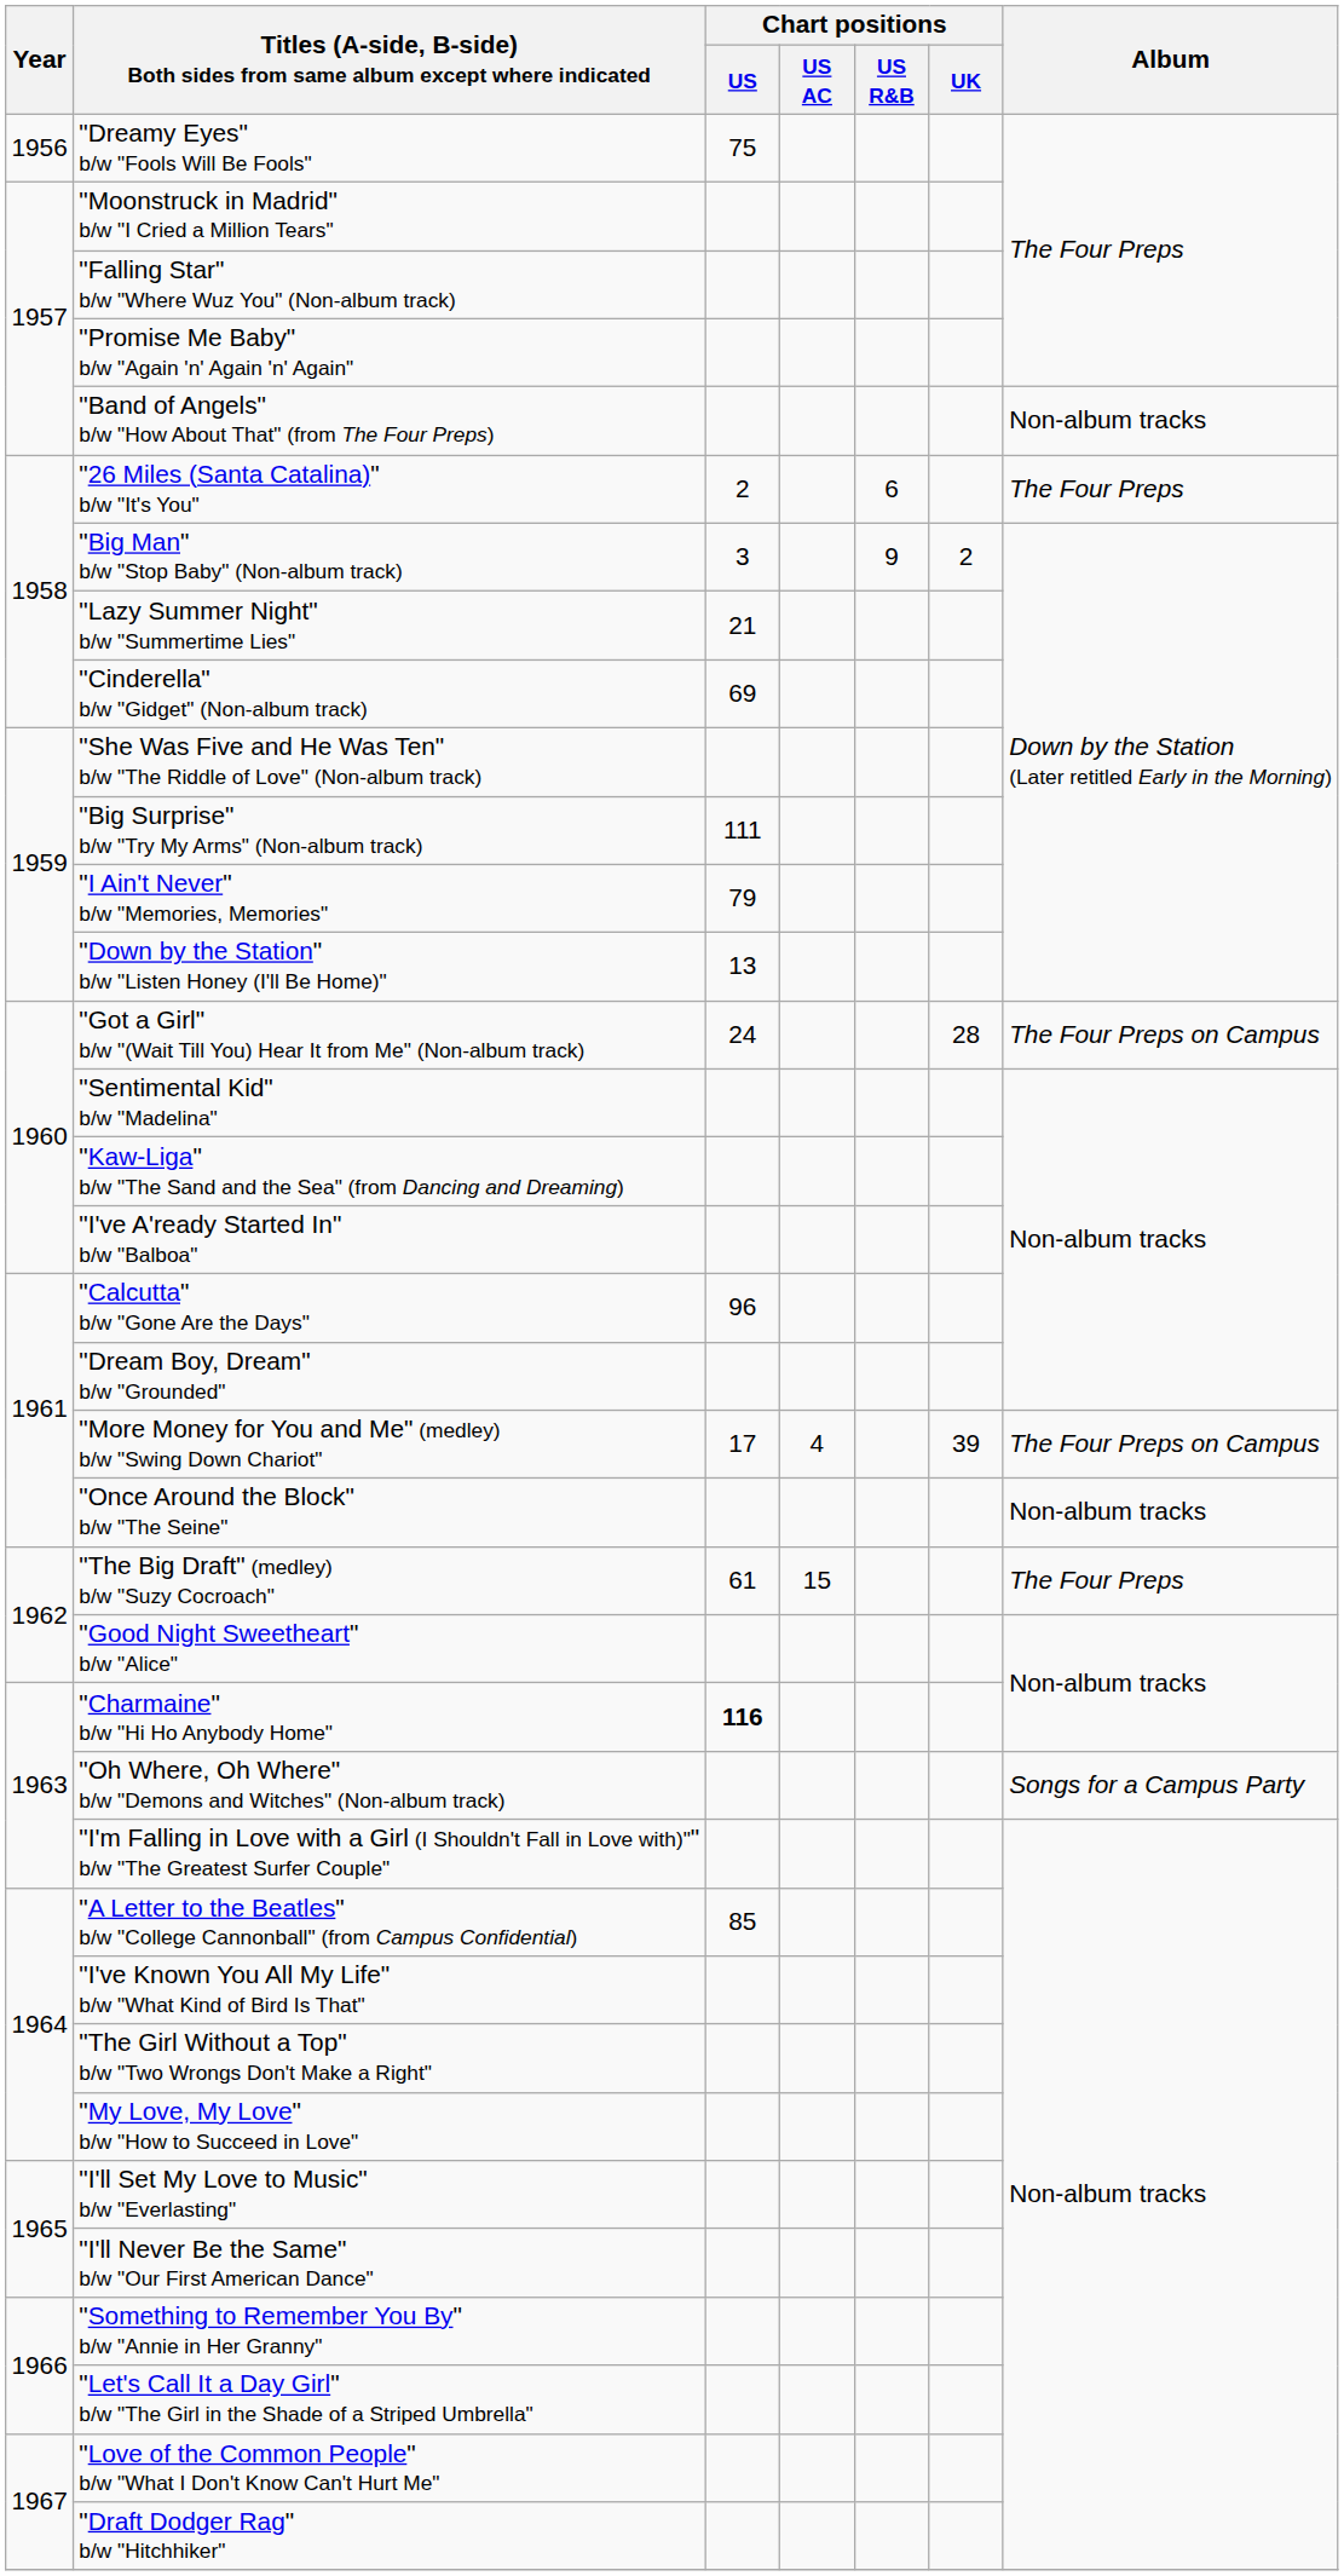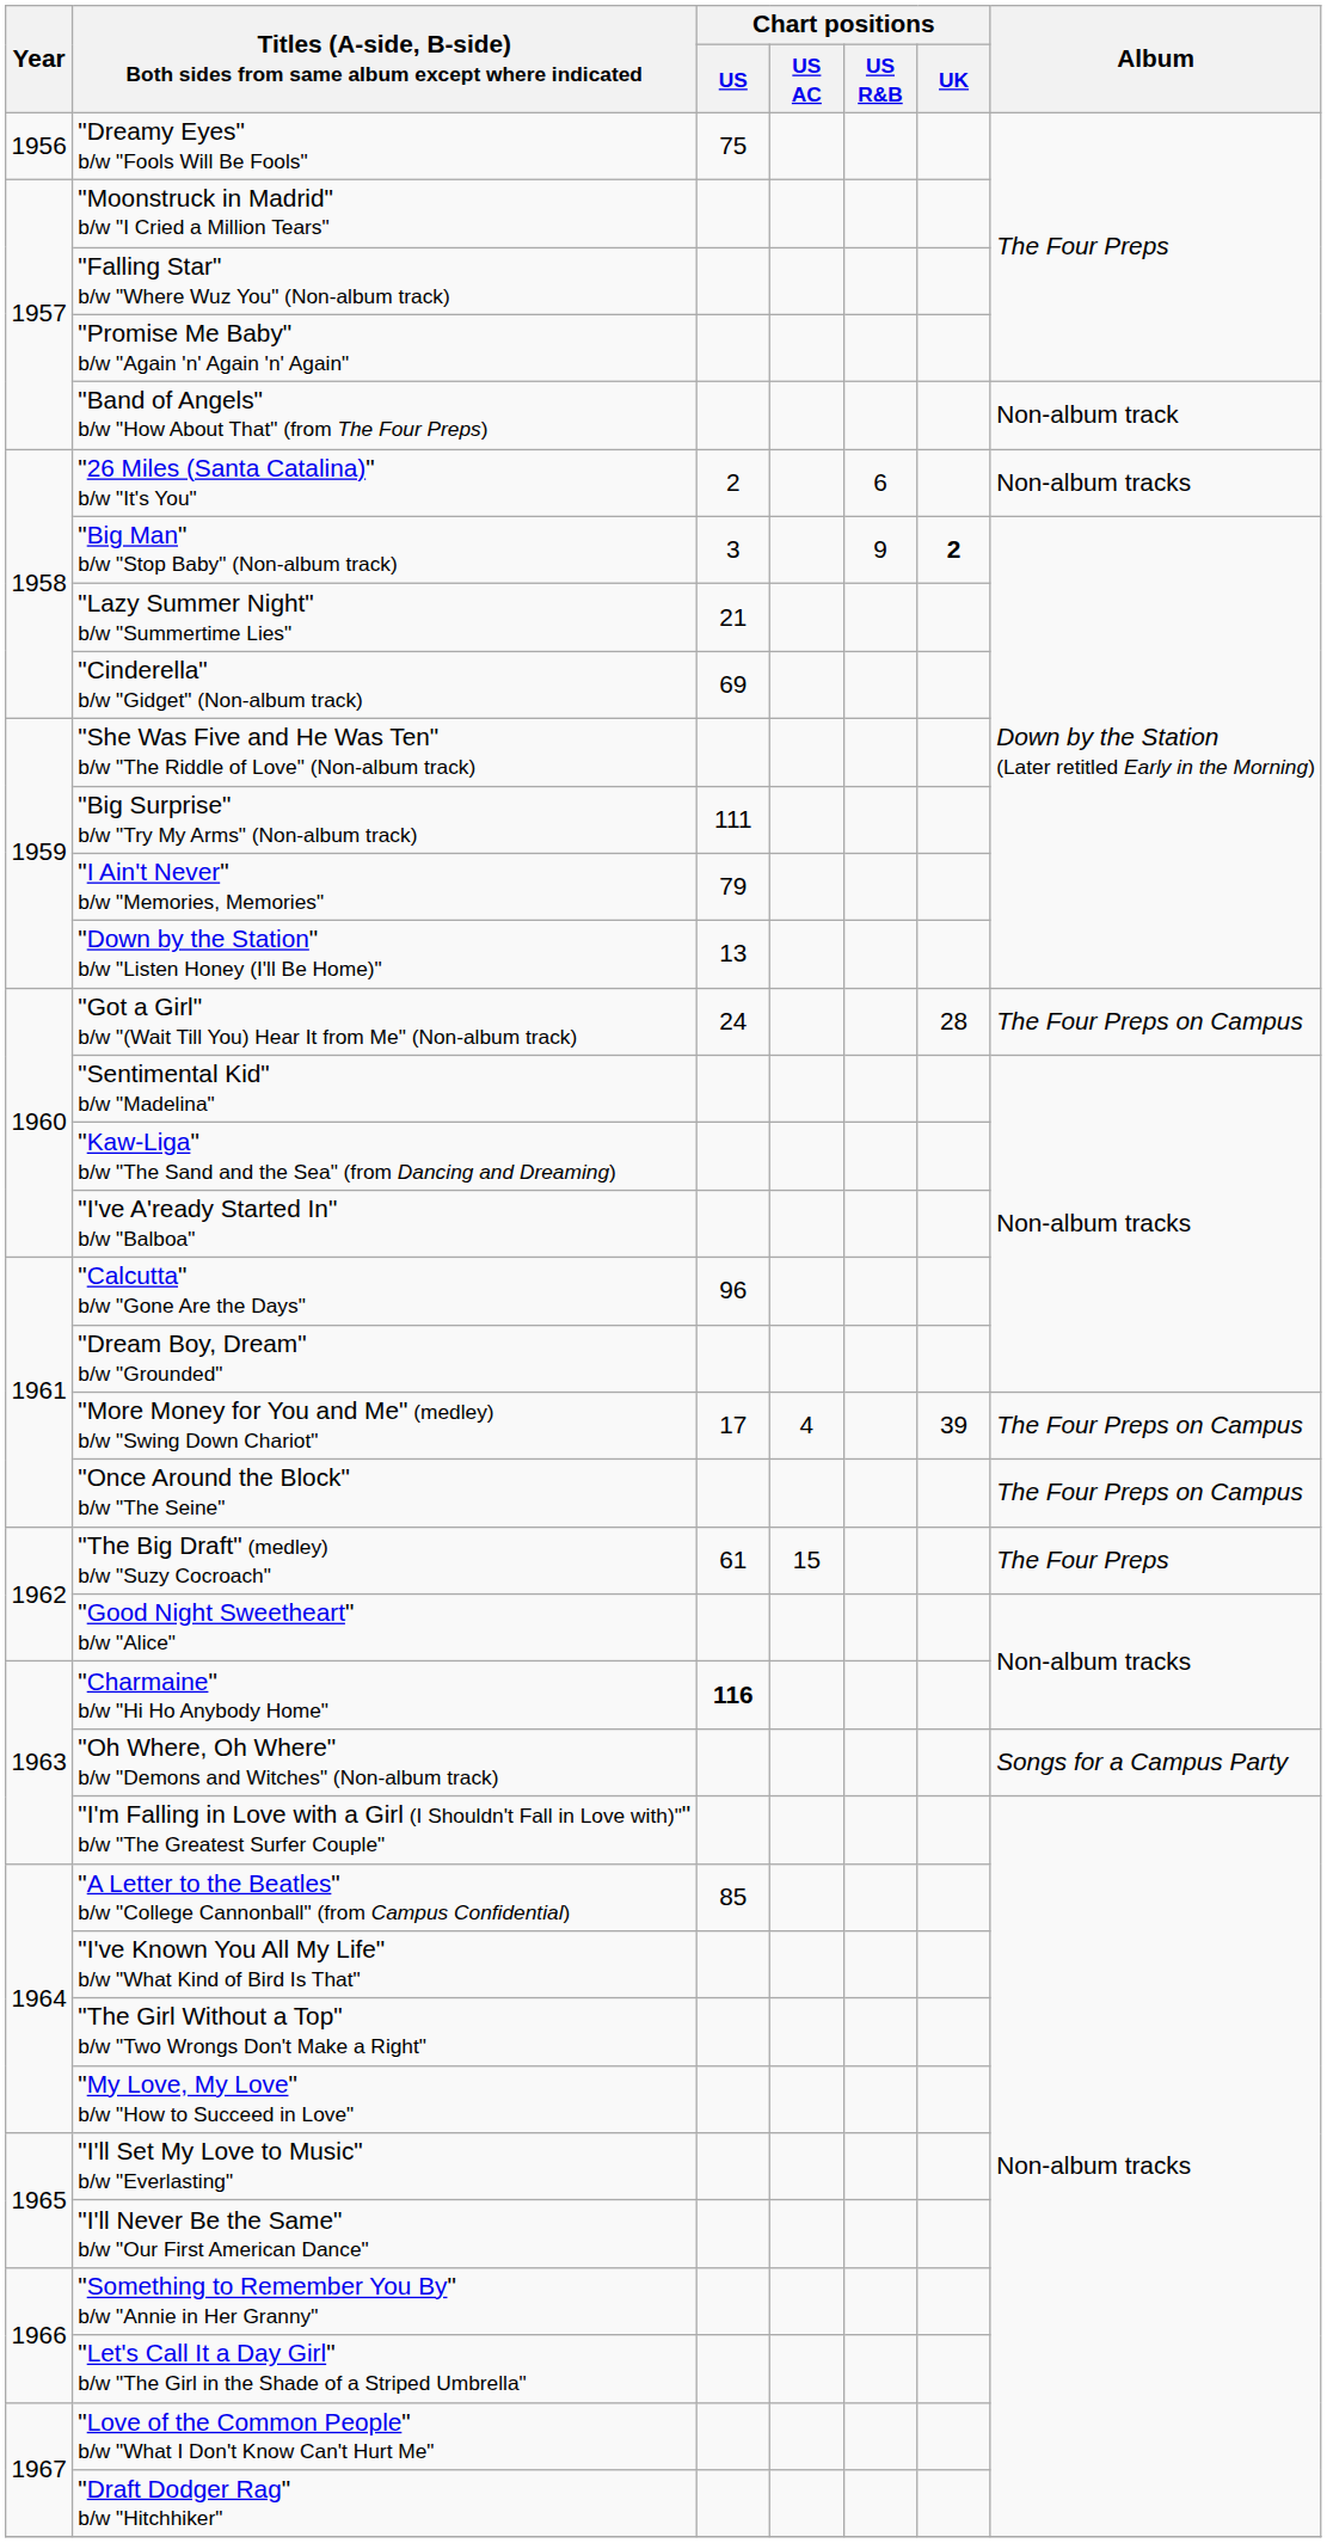 <table class="wikitable">
 <tr>
 <th rowspan="2">Year</th>
 <th rowspan="2">Titles (A-side, B-side)<br><small>Both sides from same album except where indicated</small></th>
 <th colspan="4">Chart positions</th>
 <th rowspan="2">Album</th>
 </tr>
 <tr>
 <th width="40"><small><a href='#'>US</a></small></th>
 <th width="40"><small><a href='#'>US<br>AC</a></small></th>
 <th width="40"><small><a href='#'>US R&B</a> </small></th>
 <th width="40"><small><a href='#'>UK</a></small></th>
 </tr>
 <tr>
 <td>1956</td>
 <td align="left">"Dreamy Eyes"<br><small>b/w "Fools Will Be Fools"</small></td>
 <td align="center">75</td>
 <td align="center"></td>
 <td align="center"></td>
 <td align="center"></td>
 <td align="left" rowspan="4"><em>The Four Preps</em></td>
 </tr>
 <tr>
 <td rowspan="4">1957</td>
 <td align="left">"Moonstruck in Madrid"<br><small>b/w "I Cried a Million Tears"</small></td>
 <td align="center"></td>
 <td align="center"></td>
 <td align="center"></td>
 <td align="center"></td>
 </tr>
 <tr>
 <td align="left">"Falling Star"<br><small>b/w "Where Wuz You" (Non-album track)</small></td>
 <td align="center"></td>
 <td align="center"></td>
 <td align="center"></td>
 <td align="center"></td>
 </tr>
 <tr>
 <td align="left">"Promise Me Baby"<br><small>b/w "Again 'n' Again 'n' Again"</small></td>
 <td align="center"></td>
 <td align="center"></td>
 <td align="center"></td>
 <td align="center"></td>
 </tr>
 <tr>
 <td align="left">"Band of Angels"<br><small>b/w "How About That" (from <em>The Four Preps</em>)</small></td>
 <td align="center"></td>
 <td align="center"></td>
 <td align="center"></td>
 <td align="center"></td>
-<td align="left">Non-album tracks</td>
+<td align="left">Non-album track</td>
 </tr>
 <tr>
 <td rowspan="4">1958</td>
 <td align="left">"<a href='#'>26 Miles (Santa Catalina)</a>"<br><small>b/w "It's You"</small></td>
 <td align="center">2</td>
 <td align="center"></td>
 <td align="center">6</td>
 <td align="center"></td>
-<td align="left"><em>The Four Preps</em></td>
+<td align="left">Non-album tracks</td>
 </tr>
 <tr>
 <td align="left">"<a href='#'>Big Man</a>"<br><small>b/w "Stop Baby" (Non-album track)</small></td>
 <td align="center">3</td>
 <td align="center"></td>
 <td align="center">9</td>
-<td align="center">2</td>
+<td align="center"><strong>2</strong></td>
 <td align="left" rowspan="7"><em>Down by the Station</em><br><small>(Later retitled <em>Early in the Morning</em>)</small></td>
 </tr>
 <tr>
 <td align="left">"Lazy Summer Night"<br><small>b/w "Summertime Lies"</small></td>
 <td align="center">21</td>
 <td align="center"></td>
 <td align="center"></td>
 <td align="center"></td>
 </tr>
 <tr>
 <td align="left">"Cinderella"<br><small>b/w "Gidget" (Non-album track)</small></td>
 <td align="center">69</td>
 <td align="center"></td>
 <td align="center"></td>
 <td align="center"></td>
 </tr>
 <tr>
 <td rowspan="4">1959</td>
 <td align="left">"She Was Five and He Was Ten"<br><small>b/w "The Riddle of Love" (Non-album track)</small></td>
 <td align="center"></td>
 <td align="center"></td>
 <td align="center"></td>
 <td align="center"></td>
 </tr>
 <tr>
 <td align="left">"Big Surprise"<br><small>b/w "Try My Arms" (Non-album track)</small></td>
 <td align="center">111</td>
 <td align="center"></td>
 <td align="center"></td>
 <td align="center"></td>
 </tr>
 <tr>
 <td align="left">"<a href='#'>I Ain't Never</a>"<br><small>b/w "Memories, Memories"</small></td>
 <td align="center">79</td>
 <td align="center"></td>
 <td align="center"></td>
 <td align="center"></td>
 </tr>
 <tr>
 <td align="left">"<a href='#'>Down by the Station</a>"<br><small>b/w "Listen Honey (I'll Be Home)"</small></td>
 <td align="center">13</td>
 <td align="center"></td>
 <td align="center"></td>
 <td align="center"></td>
 </tr>
 <tr>
 <td rowspan="4">1960</td>
 <td align="left">"Got a Girl"<br><small>b/w "(Wait Till You) Hear It from Me" (Non-album track)</small></td>
 <td align="center">24</td>
 <td align="center"></td>
 <td align="center"></td>
 <td align="center">28</td>
 <td align="left"><em>The Four Preps on Campus</em></td>
 </tr>
 <tr>
 <td align="left">"Sentimental Kid"<br><small>b/w "Madelina"</small></td>
 <td align="center"></td>
 <td align="center"></td>
 <td align="center"></td>
 <td align="center"></td>
 <td align="left" rowspan="5">Non-album tracks</td>
 </tr>
 <tr>
 <td align="left">"<a href='#'>Kaw-Liga</a>"<br><small>b/w "The Sand and the Sea" (from <em>Dancing and Dreaming</em>)</small></td>
 <td align="center"></td>
 <td align="center"></td>
 <td align="center"></td>
 <td align="center"></td>
 </tr>
 <tr>
 <td align="left">"I've A'ready Started In"<br><small>b/w "Balboa"</small></td>
 <td align="center"></td>
 <td align="center"></td>
 <td align="center"></td>
 <td align="center"></td>
 </tr>
 <tr>
 <td rowspan="4">1961</td>
 <td align="left">"<a href='#'>Calcutta</a>"<br><small>b/w "Gone Are the Days"</small></td>
 <td align="center">96</td>
 <td align="center"></td>
 <td align="center"></td>
 <td align="center"></td>
 </tr>
 <tr>
 <td align="left">"Dream Boy, Dream"<br><small>b/w "Grounded"</small></td>
 <td align="center"></td>
 <td align="center"></td>
 <td align="center"></td>
 <td align="center"></td>
 </tr>
 <tr>
 <td align="left">"More Money for You and Me"<small> (medley)</small><br><small>b/w "Swing Down Chariot"</small></td>
 <td align="center">17</td>
 <td align="center">4</td>
 <td align="center"></td>
 <td align="center">39</td>
 <td align="left"><em>The Four Preps on Campus</em></td>
 </tr>
 <tr>
 <td align="left">"Once Around the Block"<br><small>b/w "The Seine"</small></td>
 <td align="center"></td>
 <td align="center"></td>
 <td align="center"></td>
 <td align="center"></td>
-<td align="left">Non-album tracks</td>
+<td align="left"><em>The Four Preps on Campus</em></td>
 </tr>
 <tr>
 <td rowspan="2">1962</td>
 <td align="left">"The Big Draft"<small> (medley)</small><br><small>b/w "Suzy Cocroach"</small></td>
 <td align="center">61</td>
 <td align="center">15</td>
 <td align="center"></td>
 <td align="center"></td>
 <td align="left"><em>The Four Preps</em></td>
 </tr>
 <tr>
 <td align="left">"<a href='#'>Good Night Sweetheart</a>"<br><small>b/w "Alice"</small></td>
 <td align="center"></td>
 <td align="center"></td>
 <td align="center"></td>
 <td align="center"></td>
 <td align="left" rowspan="2">Non-album tracks</td>
 </tr>
 <tr>
 <td rowspan="3">1963</td>
 <td align="left">"<a href='#'>Charmaine</a>"<br><small>b/w "Hi Ho Anybody Home"</small></td>
 <td align="center"><strong>116</strong></td>
 <td align="center"></td>
 <td align="center"></td>
 <td align="center"></td>
 </tr>
 <tr>
 <td align="left">"Oh Where, Oh Where"<br><small>b/w "Demons and Witches" (Non-album track)</small></td>
 <td align="center"></td>
 <td align="center"></td>
 <td align="center"></td>
 <td align="center"></td>
 <td align="left"><em>Songs for a Campus Party</em></td>
 </tr>
 <tr>
 <td align="left">"I'm Falling in Love with a Girl<small> (I Shouldn't Fall in Love with)"</small>"<br><small>b/w "The Greatest Surfer Couple"</small></td>
 <td align="center"></td>
 <td align="center"></td>
 <td align="center"></td>
 <td align="center"></td>
 <td align="left" rowspan="11">Non-album tracks</td>
 </tr>
 <tr>
 <td rowspan="4">1964</td>
 <td align="left">"<a href='#'>A Letter to the Beatles</a>"<br><small>b/w "College Cannonball" (from <em>Campus Confidential</em>)</small></td>
 <td align="center">85</td>
 <td align="center"></td>
 <td align="center"></td>
 <td align="center"></td>
 </tr>
 <tr>
 <td align="left">"I've Known You All My Life"<br><small>b/w "What Kind of Bird Is That"</small></td>
 <td align="center"></td>
 <td align="center"></td>
 <td align="center"></td>
 <td align="center"></td>
 </tr>
 <tr>
 <td align="left">"The Girl Without a Top"<br><small>b/w "Two Wrongs Don't Make a Right"</small></td>
 <td align="center"></td>
 <td align="center"></td>
 <td align="center"></td>
 <td align="center"></td>
 </tr>
 <tr>
 <td align="left">"<a href='#'>My Love, My Love</a>"<br><small>b/w "How to Succeed in Love"</small></td>
 <td align="center"></td>
 <td align="center"></td>
 <td align="center"></td>
 <td align="center"></td>
 </tr>
 <tr>
 <td rowspan="2">1965</td>
 <td align="left">"I'll Set My Love to Music"<br><small>b/w "Everlasting"</small></td>
 <td align="center"></td>
 <td align="center"></td>
 <td align="center"></td>
 <td align="center"></td>
 </tr>
 <tr>
 <td align="left">"I'll Never Be the Same"<br><small>b/w "Our First American Dance"</small></td>
 <td align="center"></td>
 <td align="center"></td>
 <td align="center"></td>
 <td align="center"></td>
 </tr>
 <tr>
 <td rowspan="2">1966</td>
 <td align="left">"<a href='#'>Something to Remember You By</a>"<br><small>b/w "Annie in Her Granny"</small></td>
 <td align="center"></td>
 <td align="center"></td>
 <td align="center"></td>
 <td align="center"></td>
 </tr>
 <tr>
 <td align="left">"<a href='#'>Let's Call It a Day Girl</a>"<br><small>b/w "The Girl in the Shade of a Striped Umbrella"</small></td>
 <td align="center"></td>
 <td align="center"></td>
 <td align="center"></td>
 <td align="center"></td>
 </tr>
 <tr>
 <td rowspan="2">1967</td>
 <td align="left">"<a href='#'>Love of the Common People</a>"<br><small>b/w "What I Don't Know Can't Hurt Me"</small></td>
 <td align="center"></td>
 <td align="center"></td>
 <td align="center"></td>
 <td align="center"></td>
 </tr>
 <tr>
 <td align="left">"<a href='#'>Draft Dodger Rag</a>"<br><small>b/w "Hitchhiker"</small></td>
 <td align="center"></td>
 <td align="center"></td>
 <td align="center"></td>
 <td align="center"></td>
 </tr>
 <tr>
 </tr>
 </table>
